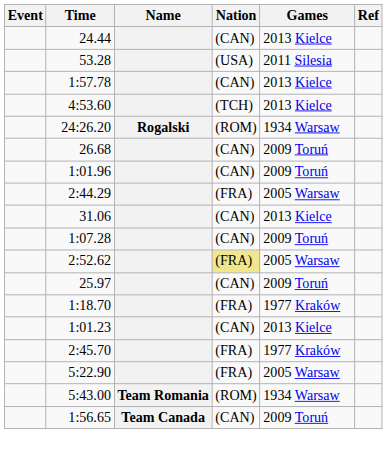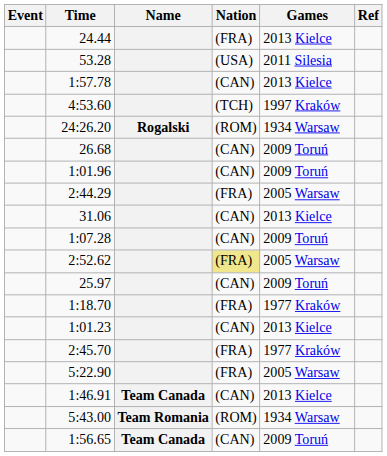 <table class="sortable wikitable plainrowheaders">
 <tr>
 <th scope="col">Event</th>
 <th scope="col" class=unsortable width=70>Time</th>
 <th scope="col">Name</th>
 <th scope="col">Nation</th>
 <th scope="col" width=100>Games</th>
 <th scope="col" class=unsortable>Ref</th>
 </tr>
 <tr>
 <td></td>
 <td align=right>24.44</td>
 <th scope="row"></th>
-<td> (CAN)</td>
+<td> (FRA)</td>
 <td>2013 <a href='#'>Kielce</a></td>
 <td></td>
 </tr>
 <tr>
 <td></td>
 <td align=right>53.28</td>
 <th scope="row"></th>
 <td> (USA)</td>
 <td>2011 <a href='#'>Silesia</a></td>
 <td></td>
 </tr>
 <tr>
 <td></td>
 <td align=right>1:57.78</td>
 <th scope="row"></th>
 <td> (CAN)</td>
 <td>2013 <a href='#'>Kielce</a></td>
 <td></td>
 </tr>
 <tr>
 <td></td>
 <td align=right>4:53.60</td>
 <th scope="row"></th>
 <td> (TCH)</td>
-<td>2013 <a href='#'>Kielce</a></td>
+<td>1997 <a href='#'>Kraków</a></td>
 <td></td>
 </tr>
 <tr>
 <td></td>
 <td align=right>24:26.20</td>
 <th scope="row">Rogalski</th>
 <td> (ROM)</td>
 <td>1934 <a href='#'>Warsaw</a></td>
 <td></td>
 </tr>
 <tr>
 <td></td>
 <td align=right>26.68</td>
 <th scope="row"></th>
 <td> (CAN)</td>
 <td>2009 <a href='#'>Toruń</a></td>
 <td></td>
 </tr>
 <tr>
 <td></td>
 <td align=right>1:01.96</td>
 <th scope="row"></th>
 <td> (CAN)</td>
 <td>2009 <a href='#'>Toruń</a></td>
 <td></td>
 </tr>
 <tr>
 <td></td>
 <td align=right>2:44.29</td>
 <th scope="row"></th>
 <td> (FRA)</td>
 <td>2005 <a href='#'>Warsaw</a></td>
 <td></td>
 </tr>
 <tr>
 <td></td>
 <td align=right>31.06</td>
 <th scope="row"></th>
 <td> (CAN)</td>
 <td>2013 <a href='#'>Kielce</a></td>
 <td></td>
 </tr>
 <tr>
 <td></td>
 <td align=right>1:07.28</td>
 <th scope="row"></th>
 <td> (CAN)</td>
 <td>2009 <a href='#'>Toruń</a></td>
 <td></td>
 </tr>
 <tr>
 <td></td>
 <td align=right>2:52.62</td>
 <th scope="row"></th>
 <td style="background: khaki;"> (FRA)</td>
 <td>2005 <a href='#'>Warsaw</a></td>
 <td></td>
 </tr>
 <tr>
 <td></td>
 <td align=right>25.97</td>
 <th scope="row"></th>
 <td> (CAN)</td>
 <td>2009 <a href='#'>Toruń</a></td>
 <td></td>
 </tr>
 <tr>
 <td></td>
 <td align=right>1:18.70</td>
 <th scope="row"></th>
 <td> (FRA)</td>
 <td>1977 <a href='#'>Kraków</a></td>
 <td></td>
 </tr>
 <tr>
 <td></td>
 <td align=right>1:01.23</td>
 <th scope="row"></th>
 <td> (CAN)</td>
 <td>2013 <a href='#'>Kielce</a></td>
 <td></td>
 </tr>
 <tr>
 <td></td>
 <td align=right>2:45.70</td>
 <th scope="row"></th>
 <td> (FRA)</td>
 <td>1977 <a href='#'>Kraków</a></td>
 <td></td>
 </tr>
 <tr>
 <td></td>
 <td align=right>5:22.90</td>
 <th scope="row"></th>
 <td> (FRA)</td>
 <td>2005 <a href='#'>Warsaw</a></td>
 <td></td>
 </tr>
 <tr>
 <td></td>
+<td align=right>1:46.91</td>
+<th scope="row">Team Canada</th>
+<td> (CAN)</td>
+<td>2013 <a href='#'>Kielce</a></td>
+<td></td>
+</tr>
+<tr>
+<td></td>
 <td align=right>5:43.00</td>
 <th scope="row">Team Romania</th>
 <td> (ROM)</td>
 <td>1934 <a href='#'>Warsaw</a></td>
 <td></td>
 </tr>
 <tr>
 <td></td>
 <td align=right>1:56.65</td>
 <th scope="row">Team Canada</th>
 <td> (CAN)</td>
 <td>2009 <a href='#'>Toruń</a></td>
 <td></td>
 </tr>
 </table>
